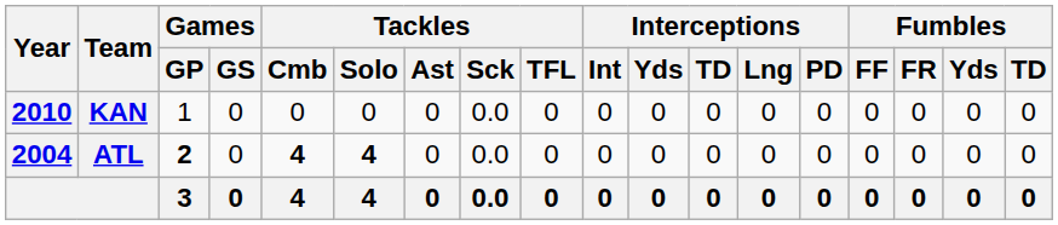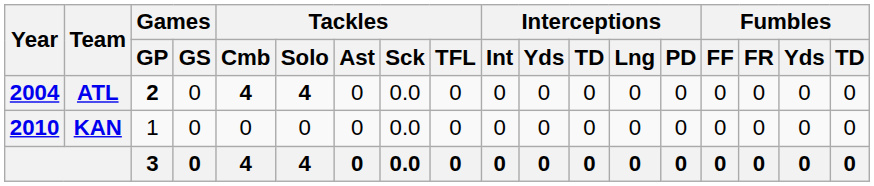 <table class="wikitable" style="text-align:center">
 <tr>
 <th rowspan="2">Year</th>
 <th rowspan="2">Team</th>
 <th colspan="2">Games</th>
 <th colspan="5">Tackles</th>
 <th colspan="5">Interceptions</th>
 <th colspan="4">Fumbles</th>
 </tr>
 <tr>
 <th>GP</th>
 <th>GS</th>
 <th>Cmb</th>
 <th>Solo</th>
 <th>Ast</th>
 <th>Sck</th>
 <th>TFL</th>
 <th>Int</th>
 <th>Yds</th>
 <th>TD</th>
 <th>Lng</th>
 <th>PD</th>
 <th>FF</th>
 <th>FR</th>
 <th>Yds</th>
 <th>TD</th>
 </tr>
 <tr>
-<th><a href='#'>2010</a></th>
-<th><a href='#'>KAN</a></th>
-<td>1</td>
+<th><a href='#'>2004</a></th>
+<th><a href='#'>ATL</a></th>
+<td><strong>2</strong></td>
 <td>0</td>
-<td>0</td>
-<td>0</td>
+<td><strong>4</strong></td>
+<td><strong>4</strong></td>
 <td>0</td>
 <td>0.0</td>
 <td>0</td>
 <td>0</td>
 <td>0</td>
 <td>0</td>
 <td>0</td>
 <td>0</td>
 <td>0</td>
 <td>0</td>
 <td>0</td>
 <td>0</td>
 </tr>
 <tr>
-<th><a href='#'>2004</a></th>
-<th><a href='#'>ATL</a></th>
-<td><strong>2</strong></td>
+<th><a href='#'>2010</a></th>
+<th><a href='#'>KAN</a></th>
+<td>1</td>
 <td>0</td>
-<td><strong>4</strong></td>
-<td><strong>4</strong></td>
+<td>0</td>
+<td>0</td>
 <td>0</td>
 <td>0.0</td>
 <td>0</td>
 <td>0</td>
 <td>0</td>
 <td>0</td>
 <td>0</td>
 <td>0</td>
 <td>0</td>
 <td>0</td>
 <td>0</td>
 <td>0</td>
 </tr>
 <tr>
 <th colspan="2"></th>
 <th>3</th>
 <th>0</th>
 <th>4</th>
 <th>4</th>
 <th>0</th>
 <th>0.0</th>
 <th>0</th>
 <th>0</th>
 <th>0</th>
 <th>0</th>
 <th>0</th>
 <th>0</th>
 <th>0</th>
 <th>0</th>
 <th>0</th>
 <th>0</th>
 </tr>
 </table>
